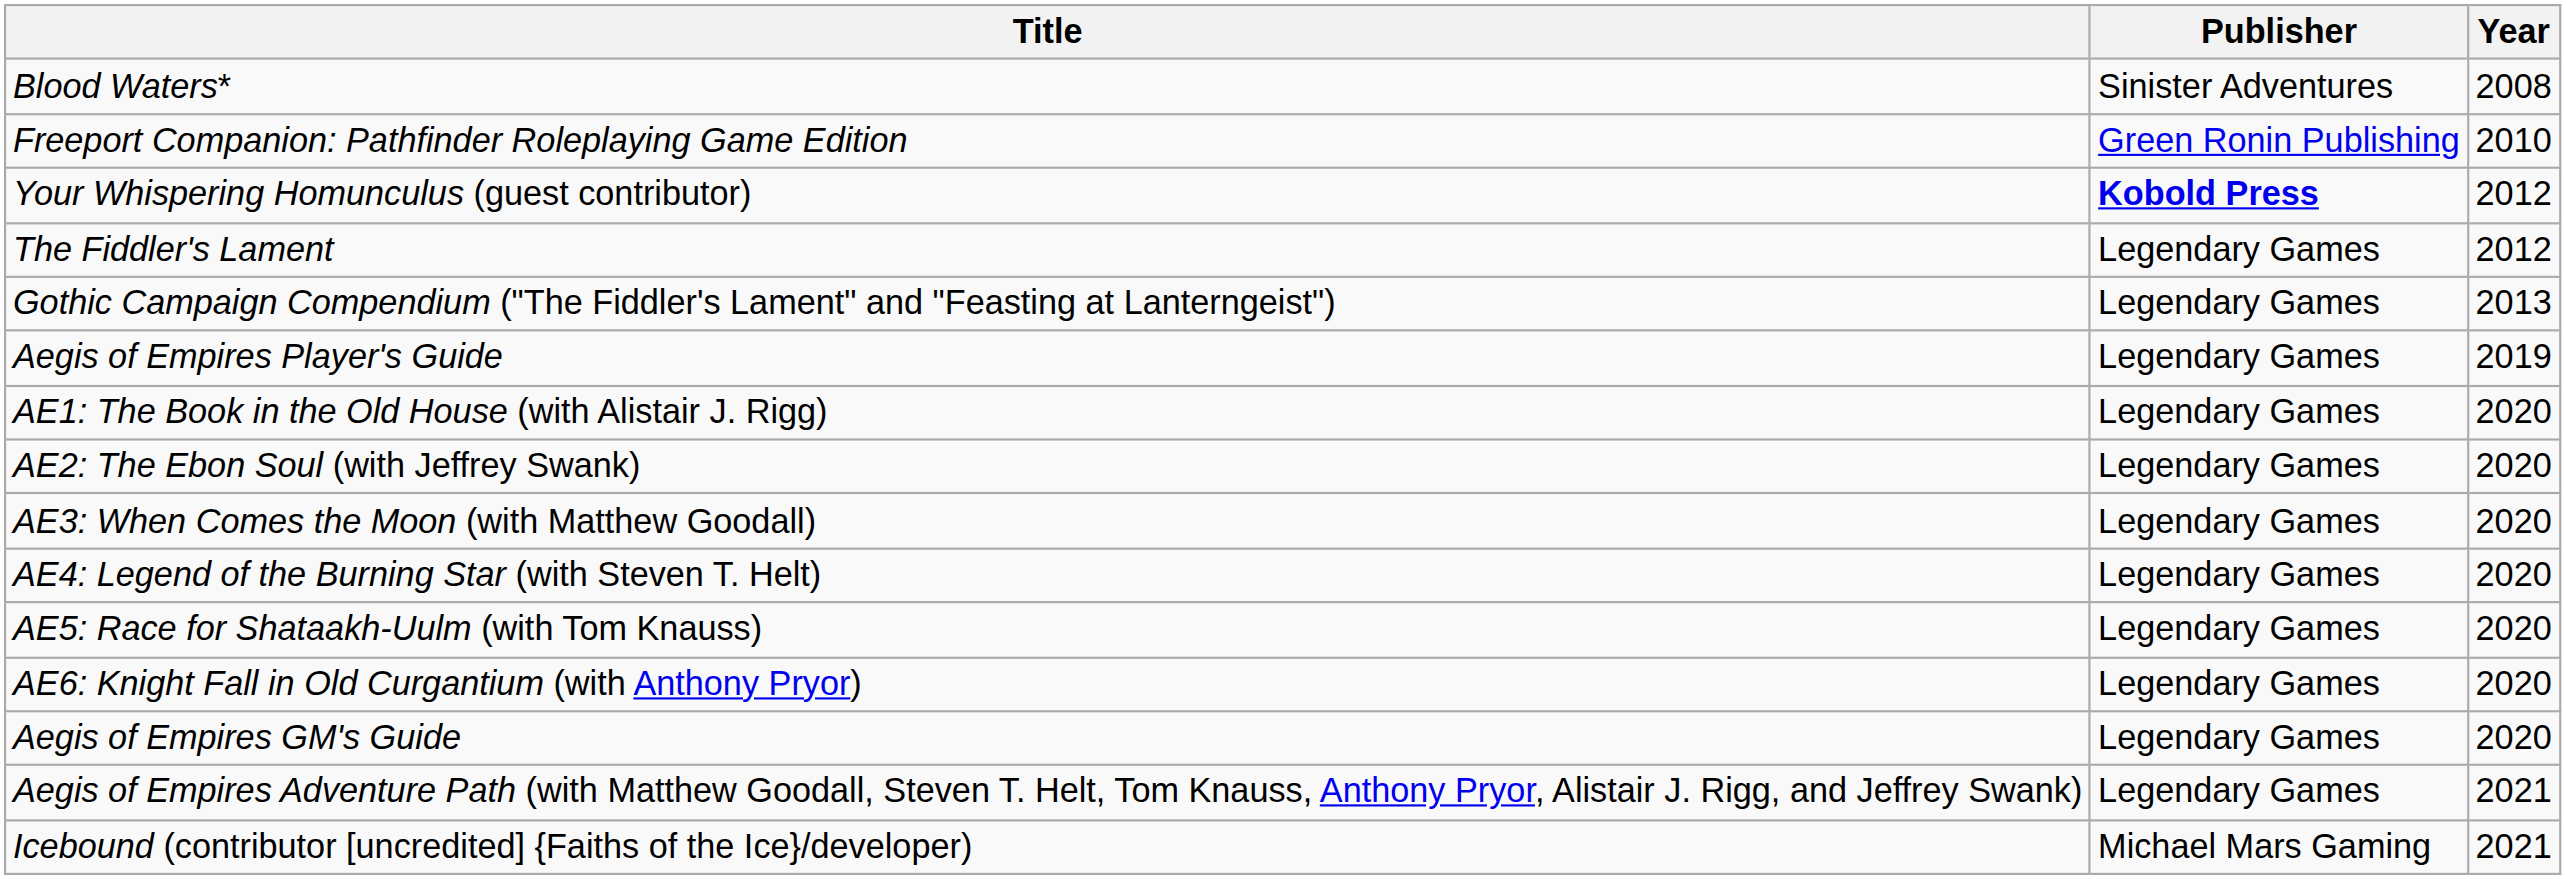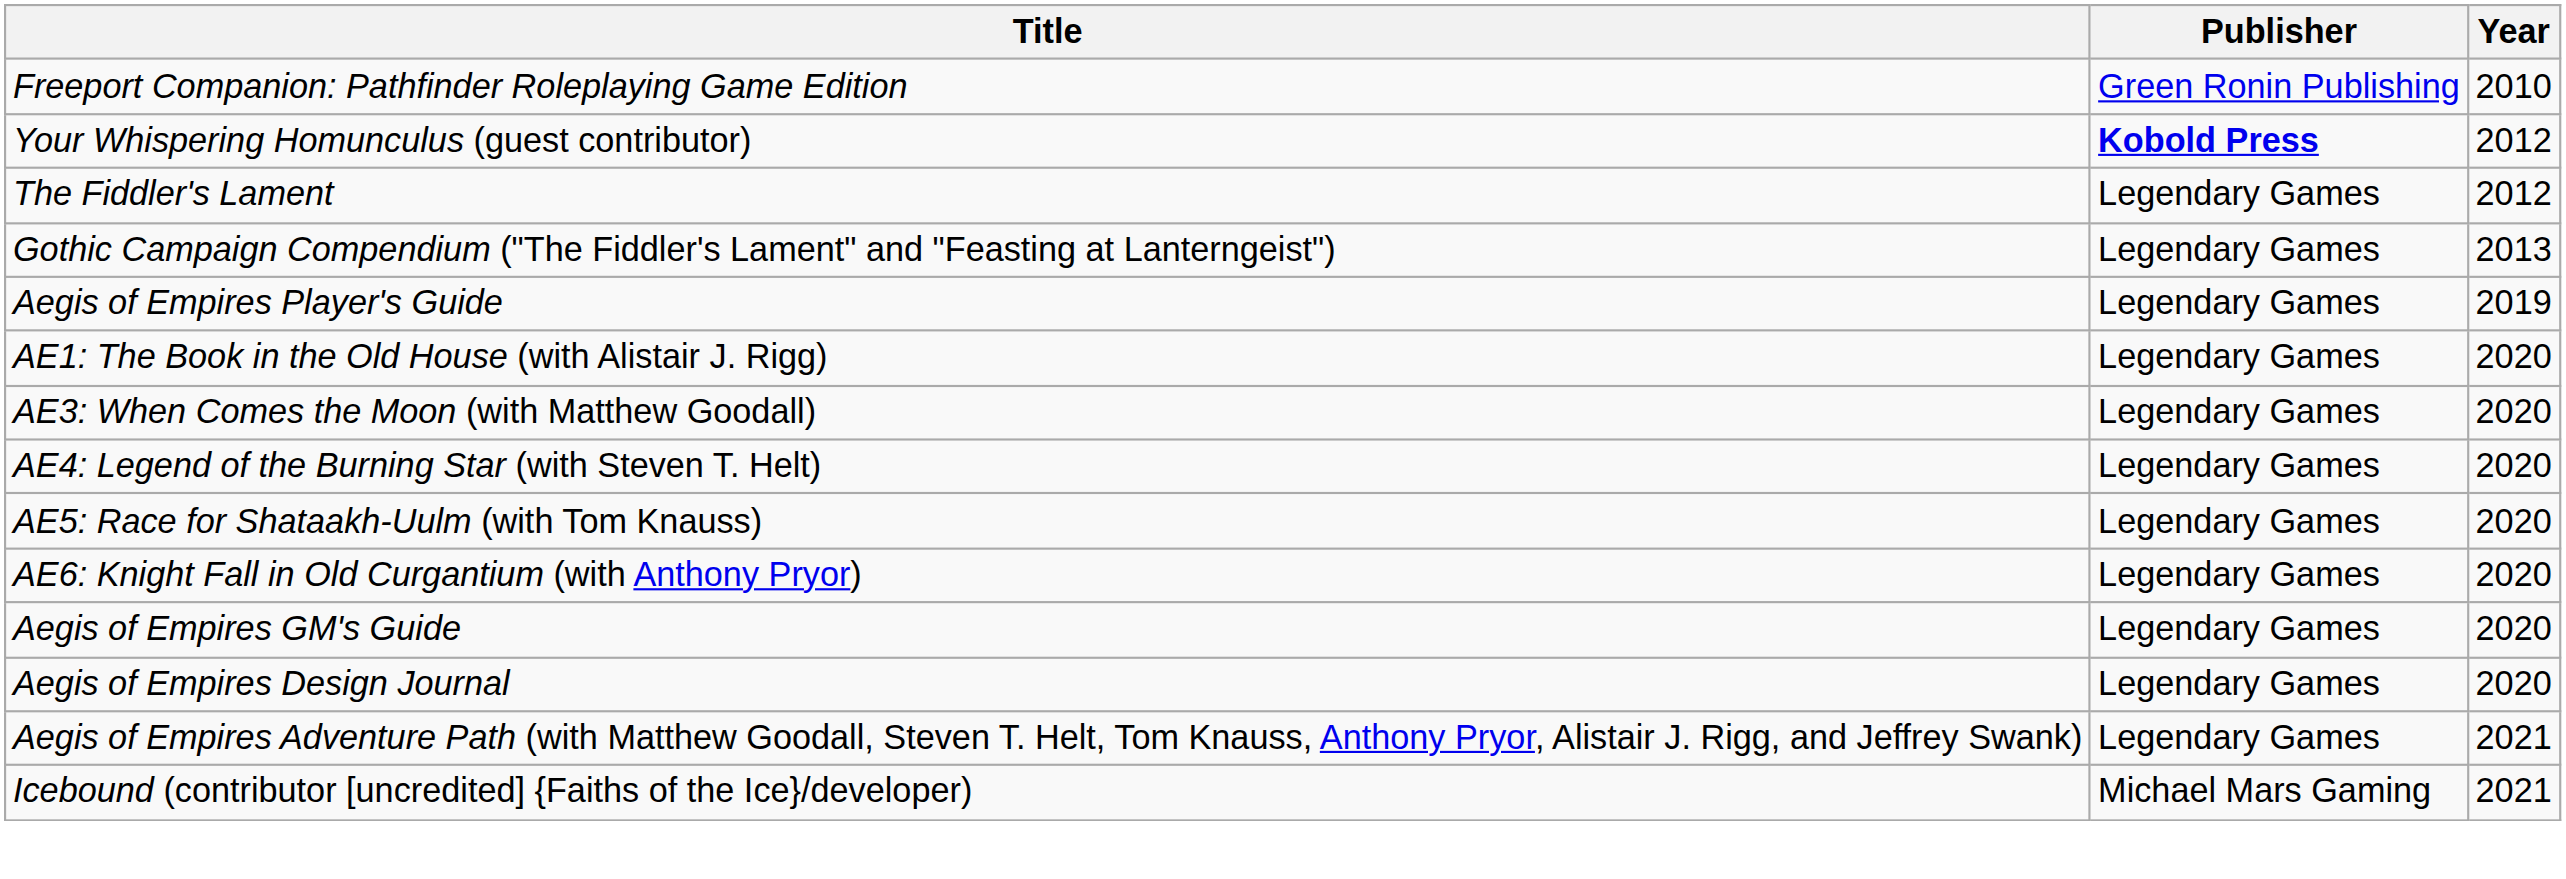 <table class="wikitable">
 <tr>
 <th>Title</th>
 <th>Publisher</th>
 <th>Year</th>
-</tr>
-<tr>
-<td><em>Blood Waters</em>*</td>
-<td>Sinister Adventures</td>
-<td>2008</td>
 </tr>
 <tr>
 <td><em>Freeport Companion: Pathfinder Roleplaying Game Edition</em></td>
 <td><a href='#'>Green Ronin Publishing</a></td>
 <td>2010</td>
 </tr>
 <tr>
 <td><em>Your Whispering Homunculus</em> (guest contributor)</td>
 <td><strong><a href='#'>Kobold Press</a></strong></td>
 <td>2012</td>
 </tr>
 <tr>
 <td><em>The Fiddler's Lament</em></td>
 <td>Legendary Games</td>
 <td>2012</td>
 </tr>
 <tr>
 <td><em>Gothic Campaign Compendium</em> ("The Fiddler's Lament" and "Feasting at Lanterngeist")</td>
 <td>Legendary Games</td>
 <td>2013</td>
 </tr>
 <tr>
 <td><em>Aegis of Empires Player's Guide</em></td>
 <td>Legendary Games</td>
 <td>2019</td>
 </tr>
 <tr>
 <td><em>AE1: The Book in the Old House</em> (with Alistair J. Rigg)</td>
 <td>Legendary Games</td>
 <td>2020</td>
 </tr>
 <tr>
-<td><em>AE2: The Ebon Soul</em> (with Jeffrey Swank)</td>
-<td>Legendary Games</td>
-<td>2020</td>
-</tr>
-<tr>
 <td><em>AE3: When Comes the Moon</em> (with Matthew Goodall)</td>
 <td>Legendary Games</td>
 <td>2020</td>
 </tr>
 <tr>
 <td><em>AE4: Legend of the Burning Star</em> (with Steven T. Helt)</td>
 <td>Legendary Games</td>
 <td>2020</td>
 </tr>
 <tr>
 <td><em>AE5: Race for Shataakh-Uulm</em> (with Tom Knauss)</td>
 <td>Legendary Games</td>
 <td>2020</td>
 </tr>
 <tr>
 <td><em>AE6: Knight Fall in Old Curgantium</em> (with <a href='#'>Anthony Pryor</a>)</td>
 <td>Legendary Games</td>
 <td>2020</td>
 </tr>
 <tr>
 <td><em>Aegis of Empires GM's Guide</em></td>
 <td>Legendary Games</td>
 <td>2020</td>
 </tr>
 <tr>
+<td><em>Aegis of Empires Design Journal</em></td>
+<td>Legendary Games</td>
+<td>2020</td>
+</tr>
+<tr>
 <td><em>Aegis of Empires Adventure Path</em> (with Matthew Goodall, Steven T. Helt, Tom Knauss, <a href='#'>Anthony Pryor</a>, Alistair J. Rigg, and Jeffrey Swank)</td>
 <td>Legendary Games</td>
 <td>2021</td>
 </tr>
 <tr>
 <td><em>Icebound</em> (contributor [uncredited] {Faiths of the Ice}/developer)</td>
 <td>Michael Mars Gaming</td>
 <td>2021</td>
 </tr>
 </table>
